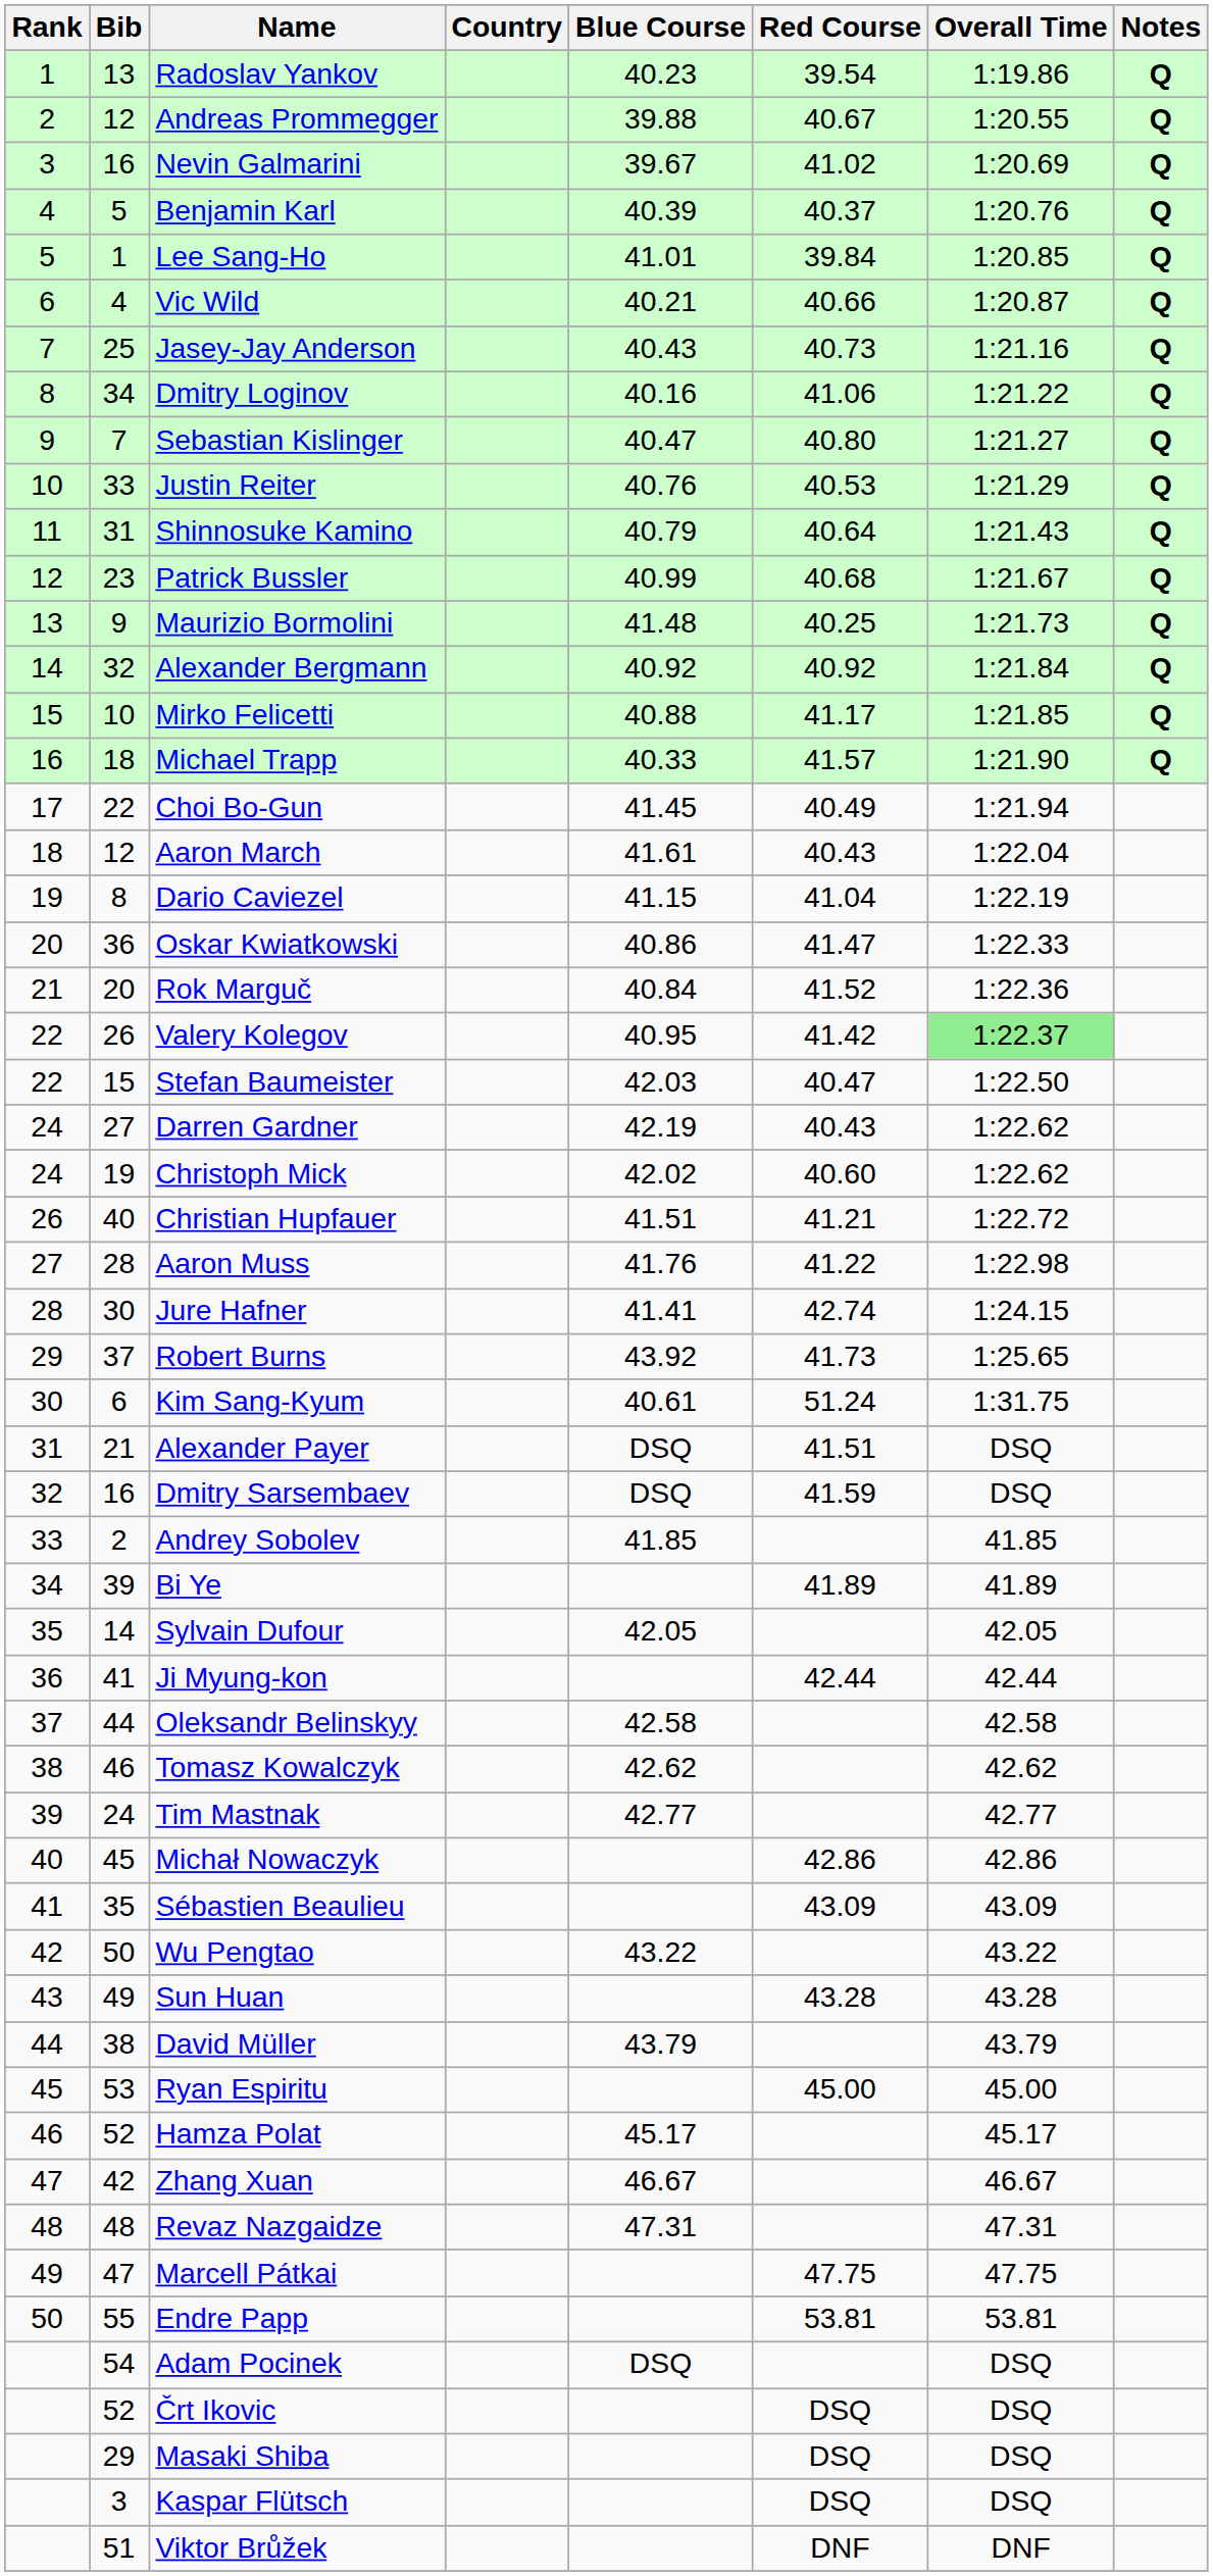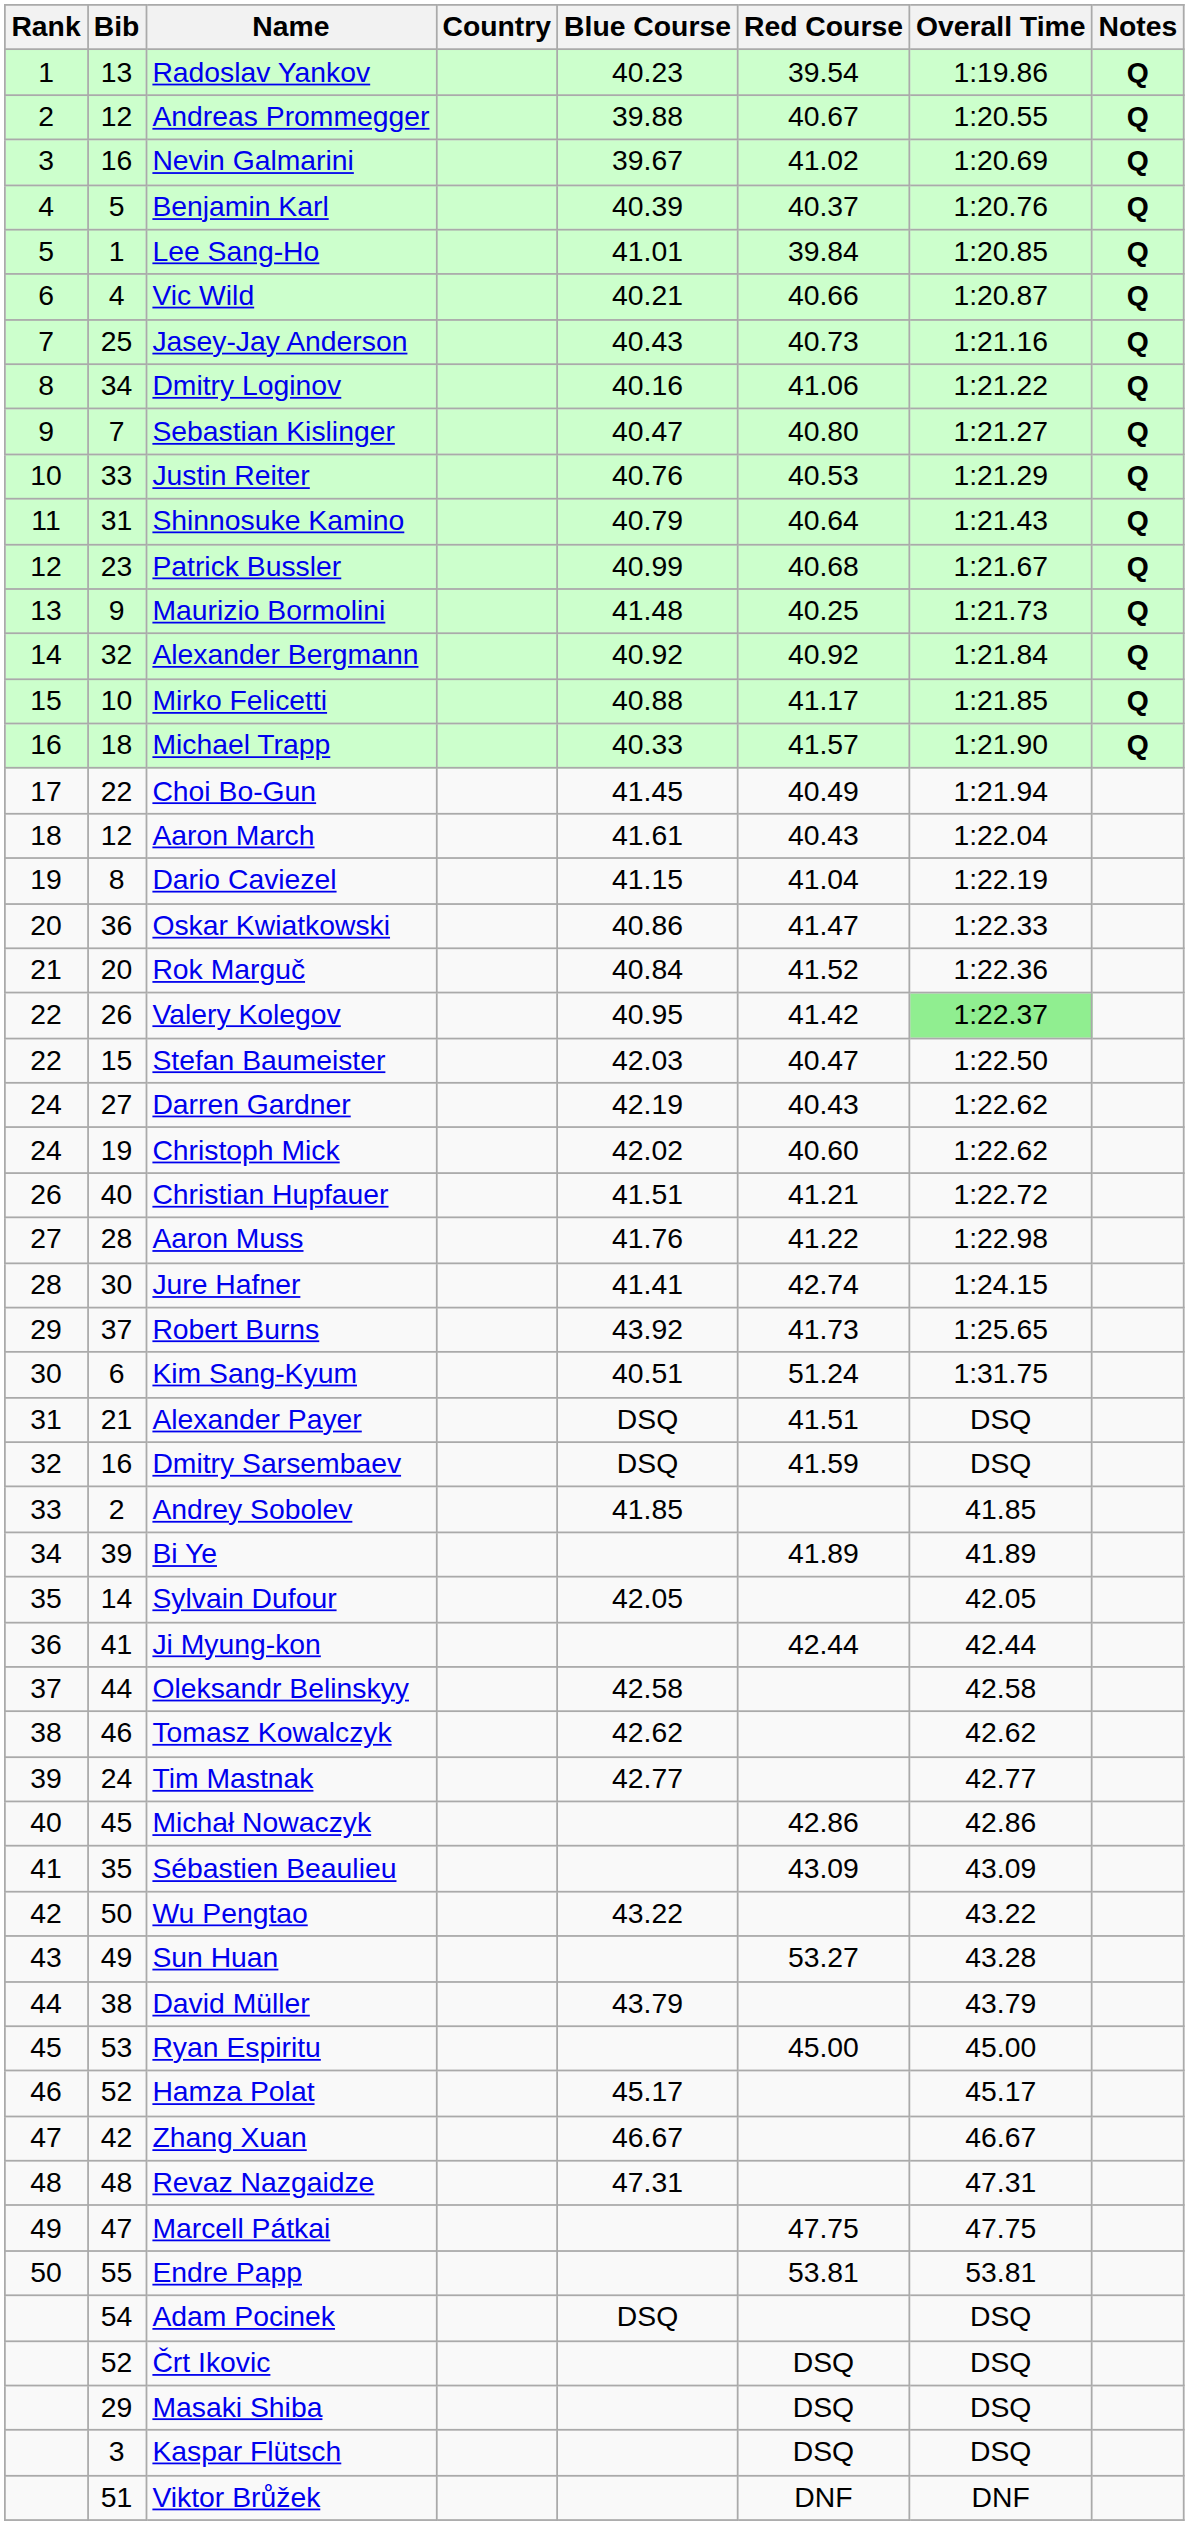 <table class="wikitable sortable" style="text-align:center">
 <tr>
 <th>Rank</th>
 <th>Bib</th>
 <th>Name</th>
 <th>Country</th>
 <th>Blue Course</th>
 <th>Red Course</th>
 <th>Overall Time</th>
 <th>Notes</th>
 </tr>
 <tr bgcolor="#ccffcc">
 <td>1</td>
 <td>13</td>
 <td align=left><a href='#'>Radoslav Yankov</a></td>
 <td align=left></td>
 <td>40.23</td>
 <td>39.54</td>
 <td>1:19.86</td>
 <td><strong>Q</strong></td>
 </tr>
 <tr bgcolor="#ccffcc">
 <td>2</td>
 <td>12</td>
 <td align=left><a href='#'>Andreas Prommegger</a></td>
 <td align=left></td>
 <td>39.88</td>
 <td>40.67</td>
 <td>1:20.55</td>
 <td><strong>Q</strong></td>
 </tr>
 <tr bgcolor="#ccffcc">
 <td>3</td>
 <td>16</td>
 <td align=left><a href='#'>Nevin Galmarini</a></td>
 <td align=left></td>
 <td>39.67</td>
 <td>41.02</td>
 <td>1:20.69</td>
 <td><strong>Q</strong></td>
 </tr>
 <tr bgcolor="#ccffcc">
 <td>4</td>
 <td>5</td>
 <td align=left><a href='#'>Benjamin Karl</a></td>
 <td align=left></td>
 <td>40.39</td>
 <td>40.37</td>
 <td>1:20.76</td>
 <td><strong>Q</strong></td>
 </tr>
 <tr bgcolor="#ccffcc">
 <td>5</td>
 <td>1</td>
 <td align=left><a href='#'>Lee Sang-Ho</a></td>
 <td align=left></td>
 <td>41.01</td>
 <td>39.84</td>
 <td>1:20.85</td>
 <td><strong>Q</strong></td>
 </tr>
 <tr bgcolor="#ccffcc">
 <td>6</td>
 <td>4</td>
 <td align=left><a href='#'>Vic Wild</a></td>
 <td align=left></td>
 <td>40.21</td>
 <td>40.66</td>
 <td>1:20.87</td>
 <td><strong>Q</strong></td>
 </tr>
 <tr bgcolor="#ccffcc">
 <td>7</td>
 <td>25</td>
 <td align=left><a href='#'>Jasey-Jay Anderson</a></td>
 <td align=left></td>
 <td>40.43</td>
 <td>40.73</td>
 <td>1:21.16</td>
 <td><strong>Q</strong></td>
 </tr>
 <tr bgcolor="#ccffcc">
 <td>8</td>
 <td>34</td>
 <td align=left><a href='#'>Dmitry Loginov</a></td>
 <td align=left></td>
 <td>40.16</td>
 <td>41.06</td>
 <td>1:21.22</td>
 <td><strong>Q</strong></td>
 </tr>
 <tr bgcolor="#ccffcc">
 <td>9</td>
 <td>7</td>
 <td align=left><a href='#'>Sebastian Kislinger</a></td>
 <td align=left></td>
 <td>40.47</td>
 <td>40.80</td>
 <td>1:21.27</td>
 <td><strong>Q</strong></td>
 </tr>
 <tr bgcolor="#ccffcc">
 <td>10</td>
 <td>33</td>
 <td align=left><a href='#'>Justin Reiter</a></td>
 <td align=left></td>
 <td>40.76</td>
 <td>40.53</td>
 <td>1:21.29</td>
 <td><strong>Q</strong></td>
 </tr>
 <tr bgcolor="#ccffcc">
 <td>11</td>
 <td>31</td>
 <td align=left><a href='#'>Shinnosuke Kamino</a></td>
 <td align=left></td>
 <td>40.79</td>
 <td>40.64</td>
 <td>1:21.43</td>
 <td><strong>Q</strong></td>
 </tr>
 <tr bgcolor="#ccffcc">
 <td>12</td>
 <td>23</td>
 <td align=left><a href='#'>Patrick Bussler</a></td>
 <td align=left></td>
 <td>40.99</td>
 <td>40.68</td>
 <td>1:21.67</td>
 <td><strong>Q</strong></td>
 </tr>
 <tr bgcolor="#ccffcc">
 <td>13</td>
 <td>9</td>
 <td align=left><a href='#'>Maurizio Bormolini</a></td>
 <td align=left></td>
 <td>41.48</td>
 <td>40.25</td>
 <td>1:21.73</td>
 <td><strong>Q</strong></td>
 </tr>
 <tr bgcolor="#ccffcc">
 <td>14</td>
 <td>32</td>
 <td align=left><a href='#'>Alexander Bergmann</a></td>
 <td align=left></td>
 <td>40.92</td>
 <td>40.92</td>
 <td>1:21.84</td>
 <td><strong>Q</strong></td>
 </tr>
 <tr bgcolor="#ccffcc">
 <td>15</td>
 <td>10</td>
 <td align=left><a href='#'>Mirko Felicetti</a></td>
 <td align=left></td>
 <td>40.88</td>
 <td>41.17</td>
 <td>1:21.85</td>
 <td><strong>Q</strong></td>
 </tr>
 <tr bgcolor="#ccffcc">
 <td>16</td>
 <td>18</td>
 <td align=left><a href='#'>Michael Trapp</a></td>
 <td align=left></td>
 <td>40.33</td>
 <td>41.57</td>
 <td>1:21.90</td>
 <td><strong>Q</strong></td>
 </tr>
 <tr>
 <td>17</td>
 <td>22</td>
 <td align=left><a href='#'>Choi Bo-Gun</a></td>
 <td align=left></td>
 <td>41.45</td>
 <td>40.49</td>
 <td>1:21.94</td>
 <td></td>
 </tr>
 <tr>
 <td>18</td>
 <td>12</td>
 <td align=left><a href='#'>Aaron March</a></td>
 <td align=left></td>
 <td>41.61</td>
 <td>40.43</td>
 <td>1:22.04</td>
 <td></td>
 </tr>
 <tr>
 <td>19</td>
 <td>8</td>
 <td align=left><a href='#'>Dario Caviezel</a></td>
 <td align=left></td>
 <td>41.15</td>
 <td>41.04</td>
 <td>1:22.19</td>
 <td></td>
 </tr>
 <tr>
 <td>20</td>
 <td>36</td>
 <td align=left><a href='#'>Oskar Kwiatkowski</a></td>
 <td align=left></td>
 <td>40.86</td>
 <td>41.47</td>
 <td>1:22.33</td>
 <td></td>
 </tr>
 <tr>
 <td>21</td>
 <td>20</td>
 <td align=left><a href='#'>Rok Marguč</a></td>
 <td align=left></td>
 <td>40.84</td>
 <td>41.52</td>
 <td>1:22.36</td>
 <td></td>
 </tr>
 <tr>
 <td>22</td>
 <td>26</td>
 <td align=left><a href='#'>Valery Kolegov</a></td>
 <td align=left></td>
 <td>40.95</td>
 <td>41.42</td>
 <td style="background: lightgreen;">1:22.37</td>
 <td></td>
 </tr>
 <tr>
 <td>22</td>
 <td>15</td>
 <td align=left><a href='#'>Stefan Baumeister</a></td>
 <td align=left></td>
 <td>42.03</td>
 <td>40.47</td>
 <td>1:22.50</td>
 <td></td>
 </tr>
 <tr>
 <td>24</td>
 <td>27</td>
 <td align=left><a href='#'>Darren Gardner</a></td>
 <td align=left></td>
 <td>42.19</td>
 <td>40.43</td>
 <td>1:22.62</td>
 <td></td>
 </tr>
 <tr>
 <td>24</td>
 <td>19</td>
 <td align=left><a href='#'>Christoph Mick</a></td>
 <td align=left></td>
 <td>42.02</td>
 <td>40.60</td>
 <td>1:22.62</td>
 <td></td>
 </tr>
 <tr>
 <td>26</td>
 <td>40</td>
 <td align=left><a href='#'>Christian Hupfauer</a></td>
 <td align=left></td>
 <td>41.51</td>
 <td>41.21</td>
 <td>1:22.72</td>
 <td></td>
 </tr>
 <tr>
 <td>27</td>
 <td>28</td>
 <td align=left><a href='#'>Aaron Muss</a></td>
 <td align=left></td>
 <td>41.76</td>
 <td>41.22</td>
 <td>1:22.98</td>
 <td></td>
 </tr>
 <tr>
 <td>28</td>
 <td>30</td>
 <td align=left><a href='#'>Jure Hafner</a></td>
 <td align=left></td>
 <td>41.41</td>
 <td>42.74</td>
 <td>1:24.15</td>
 <td></td>
 </tr>
 <tr>
 <td>29</td>
 <td>37</td>
 <td align=left><a href='#'>Robert Burns</a></td>
 <td align=left></td>
 <td>43.92</td>
 <td>41.73</td>
 <td>1:25.65</td>
 <td></td>
 </tr>
 <tr>
 <td>30</td>
 <td>6</td>
 <td align=left><a href='#'>Kim Sang-Kyum</a></td>
 <td align=left></td>
-<td>40.61</td>
+<td>40.51</td>
 <td>51.24</td>
 <td>1:31.75</td>
 <td></td>
 </tr>
 <tr>
 <td>31</td>
 <td>21</td>
 <td align=left><a href='#'>Alexander Payer</a></td>
 <td align=left></td>
 <td>DSQ</td>
 <td>41.51</td>
 <td>DSQ</td>
 <td></td>
 </tr>
 <tr>
 <td>32</td>
 <td>16</td>
 <td align=left><a href='#'>Dmitry Sarsembaev</a></td>
 <td align=left></td>
 <td>DSQ</td>
 <td>41.59</td>
 <td>DSQ</td>
 <td></td>
 </tr>
 <tr>
 <td>33</td>
 <td>2</td>
 <td align=left><a href='#'>Andrey Sobolev</a></td>
 <td align=left></td>
 <td>41.85</td>
 <td></td>
 <td>41.85</td>
 <td></td>
 </tr>
 <tr>
 <td>34</td>
 <td>39</td>
 <td align=left><a href='#'>Bi Ye</a></td>
 <td align=left></td>
 <td></td>
 <td>41.89</td>
 <td>41.89</td>
 <td></td>
 </tr>
 <tr>
 <td>35</td>
 <td>14</td>
 <td align=left><a href='#'>Sylvain Dufour</a></td>
 <td align=left></td>
 <td>42.05</td>
 <td></td>
 <td>42.05</td>
 <td></td>
 </tr>
 <tr>
 <td>36</td>
 <td>41</td>
 <td align=left><a href='#'>Ji Myung-kon</a></td>
 <td align=left></td>
 <td></td>
 <td>42.44</td>
 <td>42.44</td>
 <td></td>
 </tr>
 <tr>
 <td>37</td>
 <td>44</td>
 <td align=left><a href='#'>Oleksandr Belinskyy</a></td>
 <td align=left></td>
 <td>42.58</td>
 <td></td>
 <td>42.58</td>
 <td></td>
 </tr>
 <tr>
 <td>38</td>
 <td>46</td>
 <td align=left><a href='#'>Tomasz Kowalczyk</a></td>
 <td align=left></td>
 <td>42.62</td>
 <td></td>
 <td>42.62</td>
 <td></td>
 </tr>
 <tr>
 <td>39</td>
 <td>24</td>
 <td align=left><a href='#'>Tim Mastnak</a></td>
 <td align=left></td>
 <td>42.77</td>
 <td></td>
 <td>42.77</td>
 <td></td>
 </tr>
 <tr>
 <td>40</td>
 <td>45</td>
 <td align=left><a href='#'>Michał Nowaczyk</a></td>
 <td align=left></td>
 <td></td>
 <td>42.86</td>
 <td>42.86</td>
 <td></td>
 </tr>
 <tr>
 <td>41</td>
 <td>35</td>
 <td align=left><a href='#'>Sébastien Beaulieu</a></td>
 <td align=left></td>
 <td></td>
 <td>43.09</td>
 <td>43.09</td>
 <td></td>
 </tr>
 <tr>
 <td>42</td>
 <td>50</td>
 <td align=left><a href='#'>Wu Pengtao</a></td>
 <td align=left></td>
 <td>43.22</td>
 <td></td>
 <td>43.22</td>
 <td></td>
 </tr>
 <tr>
 <td>43</td>
 <td>49</td>
 <td align=left><a href='#'>Sun Huan</a></td>
 <td align=left></td>
 <td></td>
-<td>43.28</td>
+<td>53.27</td>
 <td>43.28</td>
 <td></td>
 </tr>
 <tr>
 <td>44</td>
 <td>38</td>
 <td align=left><a href='#'>David Müller</a></td>
 <td align=left></td>
 <td>43.79</td>
 <td></td>
 <td>43.79</td>
 <td></td>
 </tr>
 <tr>
 <td>45</td>
 <td>53</td>
 <td align=left><a href='#'>Ryan Espiritu</a></td>
 <td align=left></td>
 <td></td>
 <td>45.00</td>
 <td>45.00</td>
 <td></td>
 </tr>
 <tr>
 <td>46</td>
 <td>52</td>
 <td align=left><a href='#'>Hamza Polat</a></td>
 <td align=left></td>
 <td>45.17</td>
 <td></td>
 <td>45.17</td>
 <td></td>
 </tr>
 <tr>
 <td>47</td>
 <td>42</td>
 <td align=left><a href='#'>Zhang Xuan</a></td>
 <td align=left></td>
 <td>46.67</td>
 <td></td>
 <td>46.67</td>
 <td></td>
 </tr>
 <tr>
 <td>48</td>
 <td>48</td>
 <td align=left><a href='#'>Revaz Nazgaidze</a></td>
 <td align=left></td>
 <td>47.31</td>
 <td></td>
 <td>47.31</td>
 <td></td>
 </tr>
 <tr>
 <td>49</td>
 <td>47</td>
 <td align=left><a href='#'>Marcell Pátkai</a></td>
 <td align=left></td>
 <td></td>
 <td>47.75</td>
 <td>47.75</td>
 <td></td>
 </tr>
 <tr>
 <td>50</td>
 <td>55</td>
 <td align=left><a href='#'>Endre Papp</a></td>
 <td align=left></td>
 <td></td>
 <td>53.81</td>
 <td>53.81</td>
 <td></td>
 </tr>
 <tr>
 <td></td>
 <td>54</td>
 <td align=left><a href='#'>Adam Pocinek</a></td>
 <td align=left></td>
 <td>DSQ</td>
 <td></td>
 <td>DSQ</td>
 <td></td>
 </tr>
 <tr>
 <td></td>
 <td>52</td>
 <td align=left><a href='#'>Črt Ikovic</a></td>
 <td align=left></td>
 <td></td>
 <td>DSQ</td>
 <td>DSQ</td>
 <td></td>
 </tr>
 <tr>
 <td></td>
 <td>29</td>
 <td align=left><a href='#'>Masaki Shiba</a></td>
 <td align=left></td>
 <td></td>
 <td>DSQ</td>
 <td>DSQ</td>
 <td></td>
 </tr>
 <tr>
 <td></td>
 <td>3</td>
 <td align=left><a href='#'>Kaspar Flütsch</a></td>
 <td align=left></td>
 <td></td>
 <td>DSQ</td>
 <td>DSQ</td>
 <td></td>
 </tr>
 <tr>
 <td></td>
 <td>51</td>
 <td align=left><a href='#'>Viktor Brůžek</a></td>
 <td align=left></td>
 <td></td>
 <td>DNF</td>
 <td>DNF</td>
 <td></td>
 </tr>
 </table>
